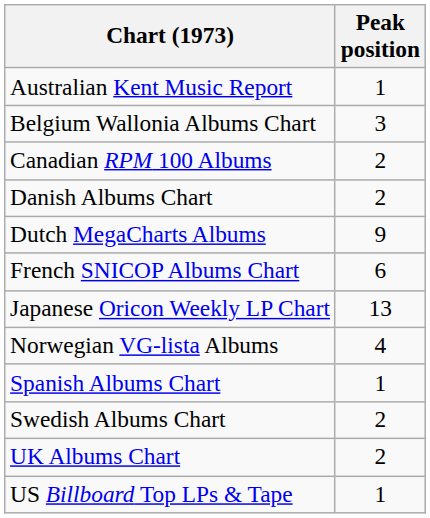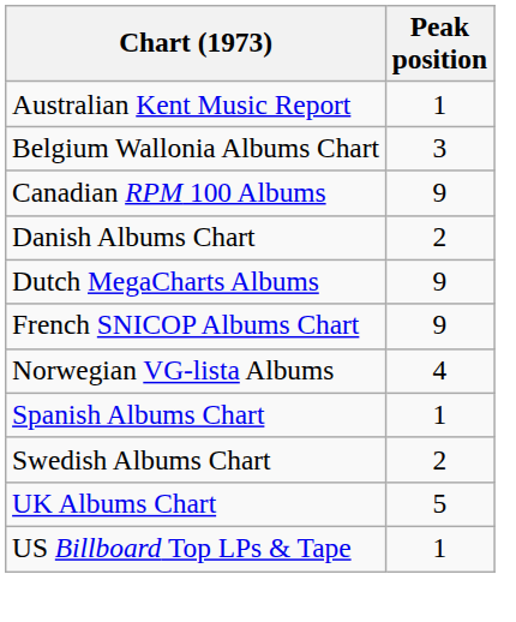 <table class="wikitable sortable" style="text-align:center;">
 <tr>
 <th>Chart (1973)</th>
 <th>Peak<br> position</th>
 </tr>
 <tr>
 <td align="left">Australian <a href='#'>Kent Music Report</a></td>
 <td>1</td>
 </tr>
 <tr>
 <td align="left">Belgium Wallonia Albums Chart</td>
 <td>3</td>
 </tr>
 <tr>
 <td align="left">Canadian <a href='#'><em>RPM</em> 100 Albums</a></td>
-<td>2</td>
+<td>9</td>
 </tr>
 <tr>
 <td align="left">Danish Albums Chart</td>
 <td>2</td>
 </tr>
 <tr>
 <td align="left">Dutch <a href='#'>MegaCharts Albums</a></td>
 <td>9</td>
 </tr>
 <tr>
 <td align="left">French <a href='#'>SNICOP Albums Chart</a></td>
-<td>6</td>
-</tr>
-<tr>
-<td align="left">Japanese <a href='#'>Oricon Weekly LP Chart</a></td>
-<td>13</td>
+<td>9</td>
 </tr>
 <tr>
 <td align="left">Norwegian <a href='#'>VG-lista</a> Albums</td>
 <td>4</td>
 </tr>
 <tr>
 <td align="left"><a href='#'>Spanish Albums Chart</a></td>
 <td>1</td>
 </tr>
 <tr>
 <td align="left">Swedish Albums Chart</td>
 <td>2</td>
 </tr>
 <tr>
 <td align="left"><a href='#'>UK Albums Chart</a></td>
-<td>2</td>
+<td>5</td>
 </tr>
 <tr>
 <td align="left">US <a href='#'><em>Billboard</em> Top LPs & Tape</a></td>
 <td>1</td>
 </tr>
 </table>
